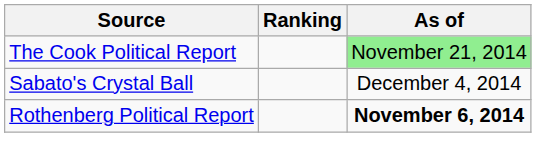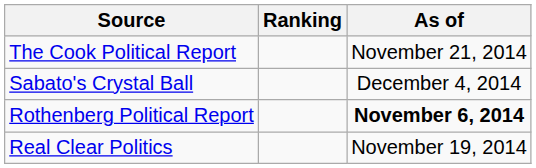 <table class="wikitable" style="text-align:center">
 <tr>
 <th>Source</th>
 <th>Ranking</th>
 <th>As of</th>
 </tr>
 <tr>
 <td align=left><a href='#'>The Cook Political Report</a></td>
 <td></td>
-<td style="background: lightgreen;">November 21, 2014</td>
+<td>November 21, 2014</td>
 </tr>
 <tr>
 <td align=left><a href='#'>Sabato's Crystal Ball</a></td>
 <td></td>
 <td>December 4, 2014</td>
 </tr>
 <tr>
 <td align=left><a href='#'>Rothenberg Political Report</a></td>
 <td></td>
 <td><strong>November 6, 2014</strong></td>
 </tr>
+<tr>
+<td align=left><a href='#'>Real Clear Politics</a></td>
+<td></td>
+<td>November 19, 2014</td>
+</tr>
 </table>
